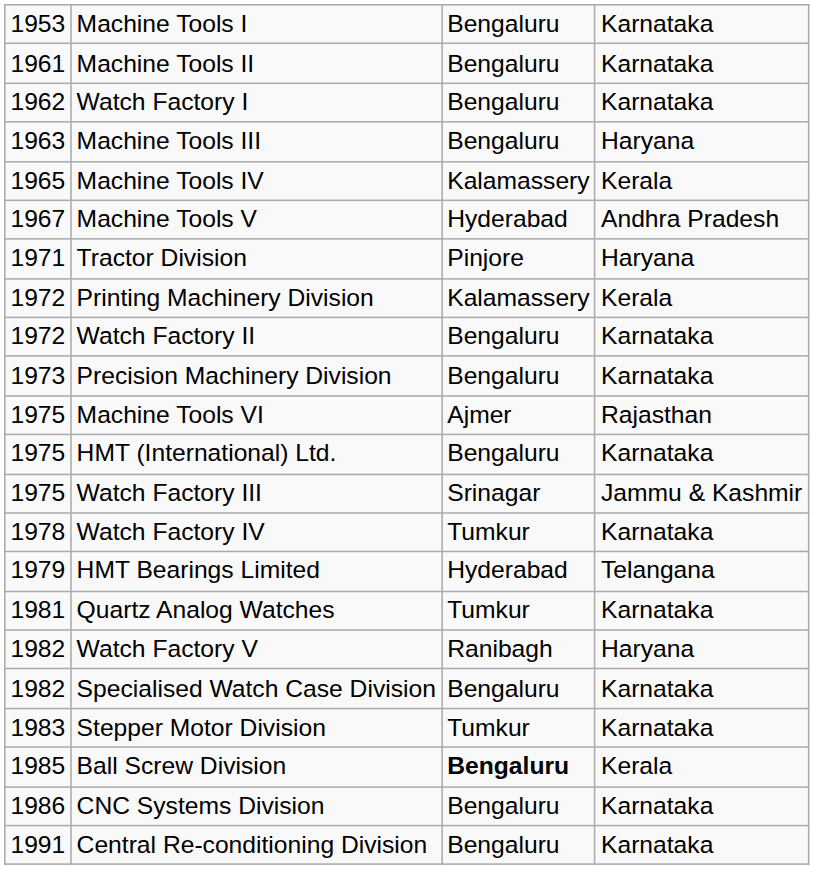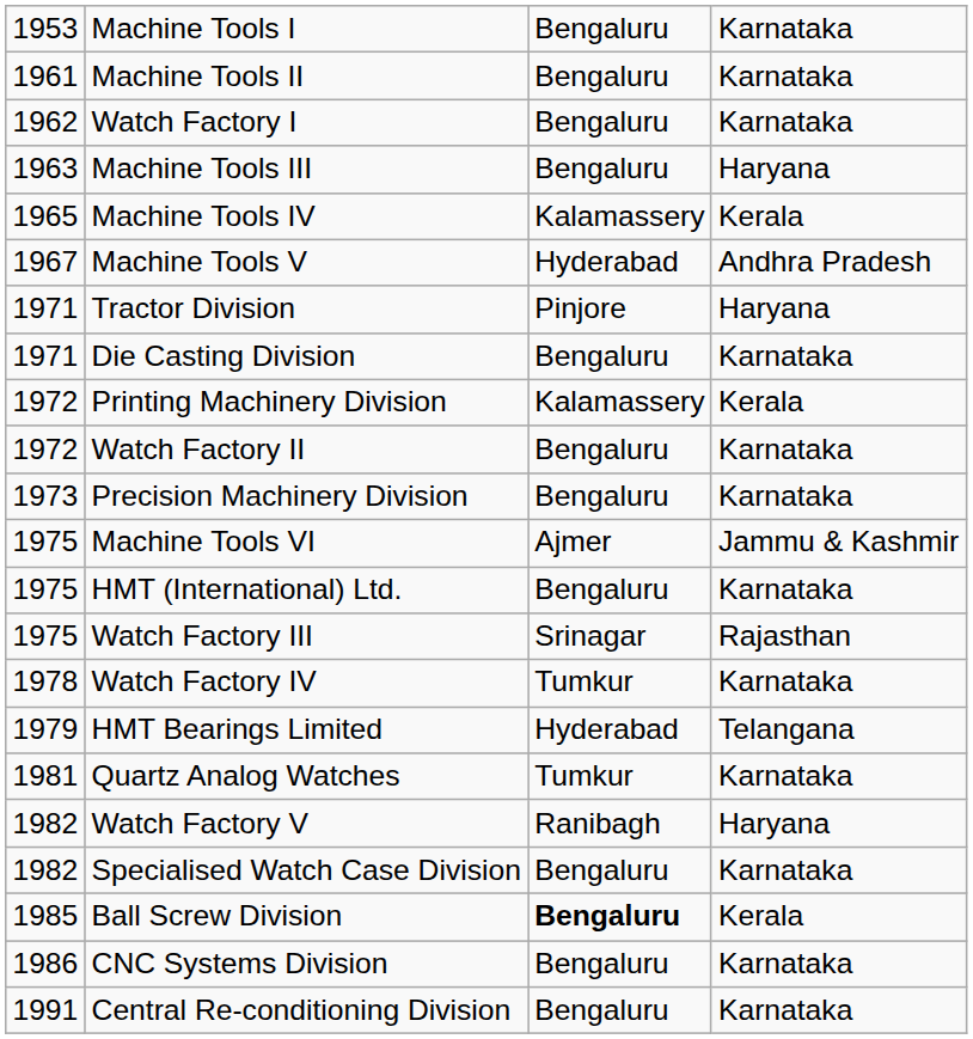 <table class="wikitable">
 <tr>
 <td>1953</td>
 <td>Machine Tools I</td>
 <td>Bengaluru</td>
 <td>Karnataka</td>
 </tr>
 <tr>
 <td>1961</td>
 <td>Machine Tools II</td>
 <td>Bengaluru</td>
 <td>Karnataka</td>
 </tr>
 <tr>
 <td>1962</td>
 <td>Watch Factory I</td>
 <td>Bengaluru</td>
 <td>Karnataka</td>
 </tr>
 <tr>
 <td>1963</td>
 <td>Machine Tools III</td>
 <td>Bengaluru</td>
 <td>Haryana</td>
 </tr>
 <tr>
 <td>1965</td>
 <td>Machine Tools IV</td>
 <td>Kalamassery</td>
 <td>Kerala</td>
 </tr>
 <tr>
 <td>1967</td>
 <td>Machine Tools V</td>
 <td>Hyderabad</td>
 <td>Andhra Pradesh</td>
 </tr>
 <tr>
 <td>1971</td>
 <td>Tractor Division</td>
 <td>Pinjore</td>
 <td>Haryana</td>
 </tr>
 <tr>
+<td>1971</td>
+<td>Die Casting Division</td>
+<td>Bengaluru</td>
+<td>Karnataka</td>
+</tr>
+<tr>
 <td>1972</td>
 <td>Printing Machinery Division</td>
 <td>Kalamassery</td>
 <td>Kerala</td>
 </tr>
 <tr>
 <td>1972</td>
 <td>Watch Factory II</td>
 <td>Bengaluru</td>
 <td>Karnataka</td>
 </tr>
 <tr>
 <td>1973</td>
 <td>Precision Machinery Division</td>
 <td>Bengaluru</td>
 <td>Karnataka</td>
 </tr>
 <tr>
 <td>1975</td>
 <td>Machine Tools VI</td>
 <td>Ajmer</td>
-<td>Rajasthan</td>
+<td>Jammu & Kashmir</td>
 </tr>
 <tr>
 <td>1975</td>
 <td>HMT (International) Ltd.</td>
 <td>Bengaluru</td>
 <td>Karnataka</td>
 </tr>
 <tr>
 <td>1975</td>
 <td>Watch Factory III</td>
 <td>Srinagar</td>
-<td>Jammu & Kashmir</td>
+<td>Rajasthan</td>
 </tr>
 <tr>
 <td>1978</td>
 <td>Watch Factory IV</td>
 <td>Tumkur</td>
 <td>Karnataka</td>
 </tr>
 <tr>
 <td>1979</td>
 <td>HMT Bearings Limited</td>
 <td>Hyderabad</td>
 <td>Telangana</td>
 </tr>
 <tr>
 <td>1981</td>
 <td>Quartz Analog Watches</td>
 <td>Tumkur</td>
 <td>Karnataka</td>
 </tr>
 <tr>
 <td>1982</td>
 <td>Watch Factory V</td>
 <td>Ranibagh</td>
 <td>Haryana</td>
 </tr>
 <tr>
 <td>1982</td>
 <td>Specialised Watch Case Division</td>
 <td>Bengaluru</td>
 <td>Karnataka</td>
 </tr>
 <tr>
-<td>1983</td>
-<td>Stepper Motor Division</td>
-<td>Tumkur</td>
-<td>Karnataka</td>
-</tr>
-<tr>
 <td>1985</td>
 <td>Ball Screw Division</td>
 <td><strong>Bengaluru</strong></td>
 <td>Kerala</td>
 </tr>
 <tr>
 <td>1986</td>
 <td>CNC Systems Division</td>
 <td>Bengaluru</td>
 <td>Karnataka</td>
 </tr>
 <tr>
 <td>1991</td>
 <td>Central Re-conditioning Division</td>
 <td>Bengaluru</td>
 <td>Karnataka</td>
 </tr>
 </table>
